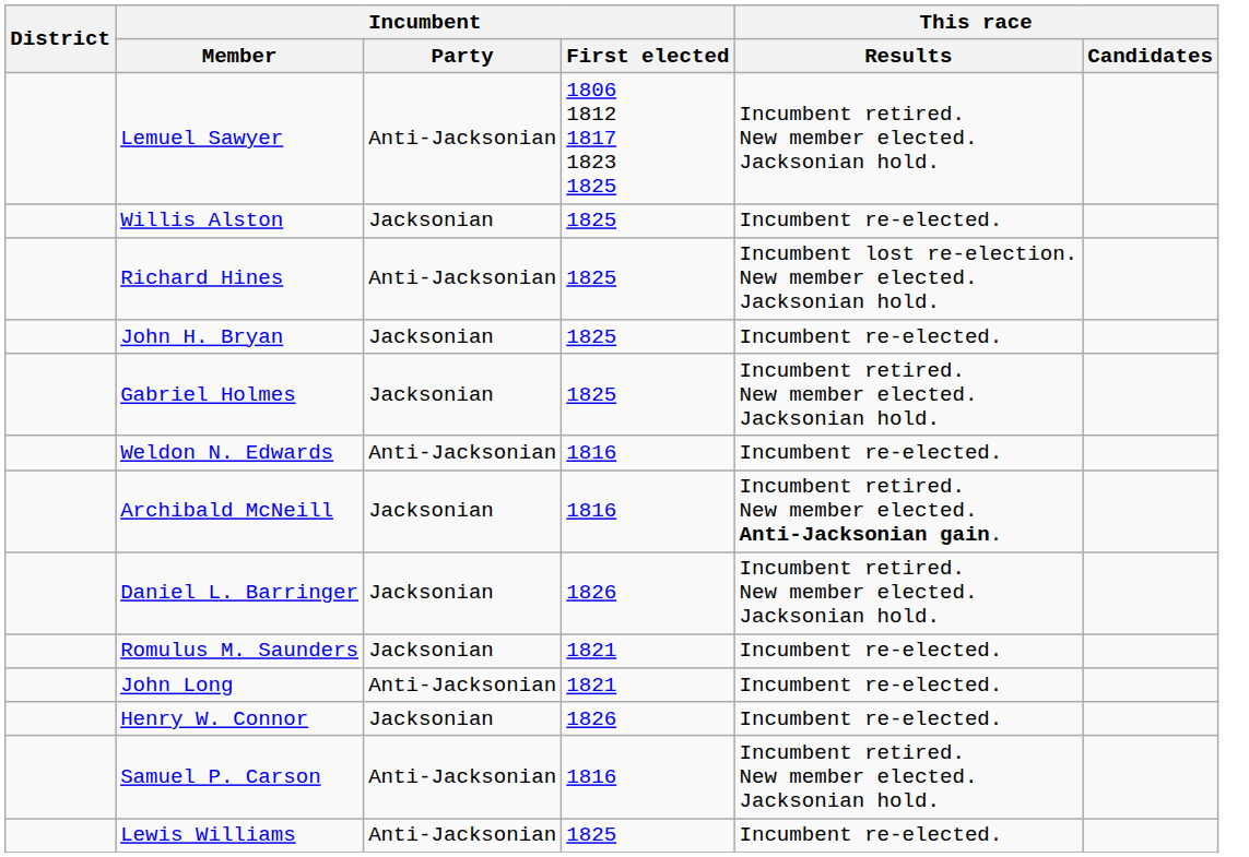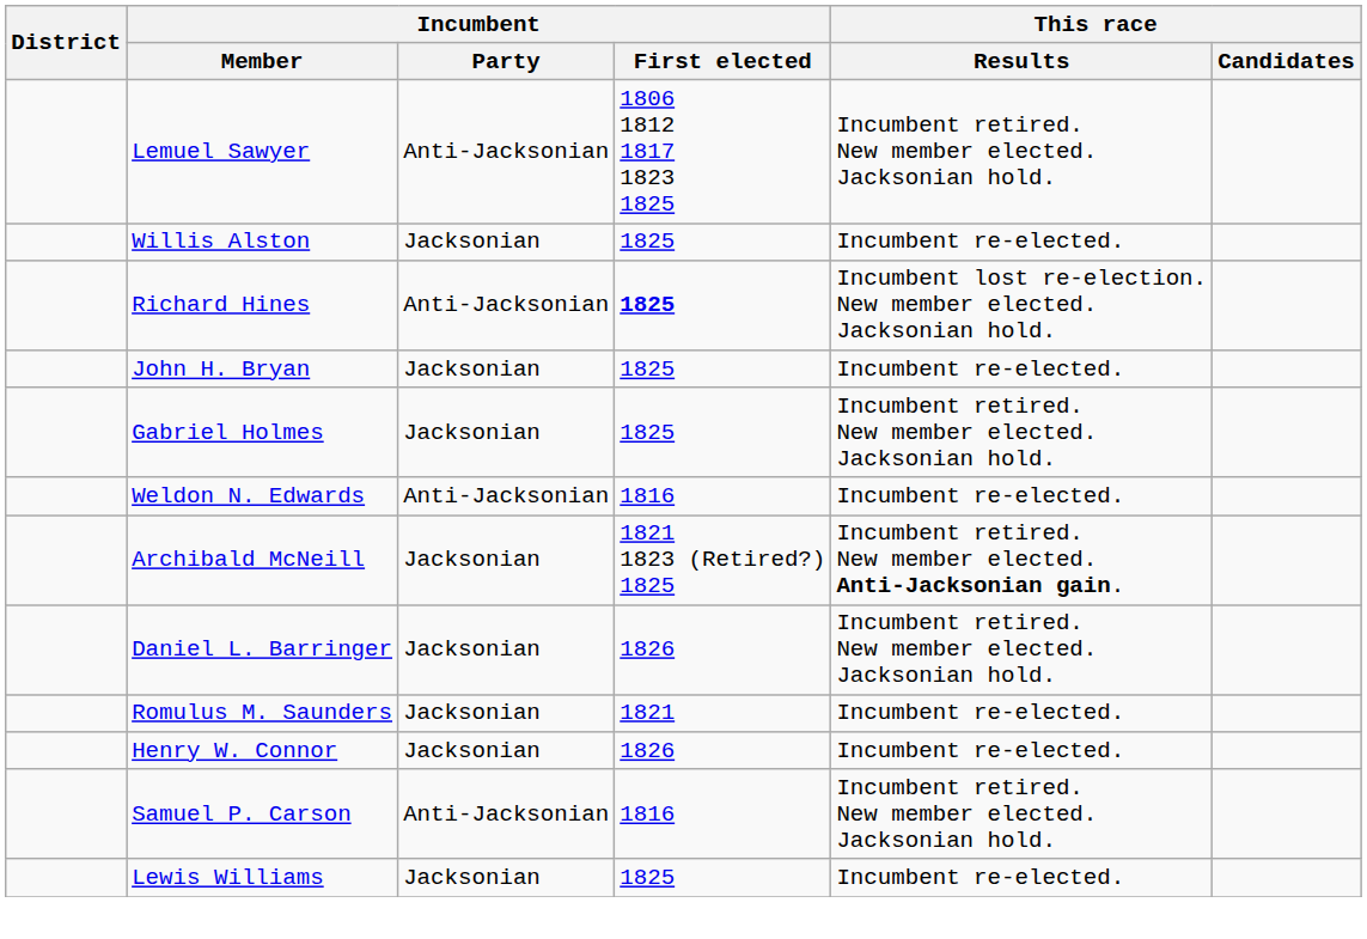 <table class=wikitable>
 <tr>
 <th rowspan=2>District</th>
 <th colspan=3>Incumbent</th>
 <th colspan=2>This race</th>
 </tr>
 <tr>
 <th>Member</th>
 <th>Party</th>
 <th>First elected</th>
 <th>Results</th>
 <th>Candidates</th>
 </tr>
 <tr>
 <td></td>
 <td><a href='#'>Lemuel Sawyer</a></td>
 <td>Anti-Jacksonian</td>
 <td><a href='#'>1806</a><br>1812 <br><a href='#'>1817</a><br>1823 <br><a href='#'>1825</a></td>
 <td>Incumbent retired.<br>New member elected.<br>Jacksonian hold.</td>
 <td nowrap></td>
 </tr>
 <tr>
 <td></td>
 <td><a href='#'>Willis Alston</a></td>
 <td>Jacksonian</td>
 <td><a href='#'>1825</a></td>
 <td>Incumbent re-elected.</td>
 <td nowrap></td>
 </tr>
 <tr>
 <td></td>
 <td><a href='#'>Richard Hines</a></td>
 <td>Anti-Jacksonian</td>
-<td><a href='#'>1825</a></td>
+<td><strong><a href='#'>1825</a></strong></td>
 <td>Incumbent lost re-election.<br>New member elected.<br>Jacksonian hold.</td>
 <td nowrap></td>
 </tr>
 <tr>
 <td></td>
 <td><a href='#'>John H. Bryan</a></td>
 <td>Jacksonian</td>
 <td><a href='#'>1825</a></td>
 <td>Incumbent re-elected.</td>
 <td nowrap></td>
 </tr>
 <tr>
 <td></td>
 <td><a href='#'>Gabriel Holmes</a></td>
 <td>Jacksonian</td>
 <td><a href='#'>1825</a></td>
 <td>Incumbent retired.<br>New member elected.<br>Jacksonian hold.</td>
 <td nowrap></td>
 </tr>
 <tr>
 <td></td>
 <td><a href='#'>Weldon N. Edwards</a></td>
 <td>Anti-Jacksonian</td>
 <td><a href='#'>1816 </a></td>
 <td>Incumbent re-elected.</td>
 <td nowrap></td>
 </tr>
 <tr>
 <td></td>
 <td><a href='#'>Archibald McNeill</a></td>
 <td>Jacksonian</td>
-<td><a href='#'>1816 </a></td>
+<td><a href='#'>1821</a><br>1823 (Retired?)<br><a href='#'>1825</a></td>
 <td>Incumbent retired.<br>New member elected.<br><strong>Anti-Jacksonian gain</strong>.</td>
 <td nowrap></td>
 </tr>
 <tr>
 <td></td>
 <td><a href='#'>Daniel L. Barringer</a></td>
 <td>Jacksonian</td>
 <td><a href='#'>1826 </a></td>
 <td>Incumbent retired.<br>New member elected.<br>Jacksonian hold.</td>
 <td nowrap></td>
 </tr>
 <tr>
 <td></td>
 <td><a href='#'>Romulus M. Saunders</a></td>
 <td>Jacksonian</td>
-<td><a href='#'>1821</a></td>
-<td>Incumbent re-elected.</td>
-<td nowrap></td>
-</tr>
-<tr>
-<td></td>
-<td><a href='#'>John Long</a></td>
-<td>Anti-Jacksonian</td>
 <td><a href='#'>1821</a></td>
 <td>Incumbent re-elected.</td>
 <td nowrap></td>
 </tr>
 <tr>
 <td></td>
 <td><a href='#'>Henry W. Connor</a></td>
 <td>Jacksonian</td>
 <td><a href='#'>1826 </a></td>
 <td>Incumbent re-elected.</td>
 <td nowrap></td>
 </tr>
 <tr>
 <td></td>
 <td><a href='#'>Samuel P. Carson</a></td>
 <td>Anti-Jacksonian</td>
 <td><a href='#'>1816 </a></td>
 <td>Incumbent retired.<br>New member elected.<br>Jacksonian hold.</td>
 <td nowrap></td>
 </tr>
 <tr>
 <td></td>
 <td><a href='#'>Lewis Williams</a></td>
-<td>Anti-Jacksonian</td>
+<td>Jacksonian</td>
 <td><a href='#'>1825</a></td>
 <td>Incumbent re-elected.</td>
 <td nowrap></td>
 </tr>
 </table>
